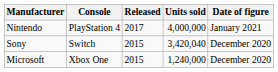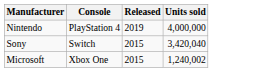 <table class="wikitable sortable" style="font-size:95%">
 <tr>
 <th>Manufacturer</th>
 <th>Console</th>
 <th>Released</th>
 <th data-sort-type="number">Units sold</th>
-<th>Date of figure</th>
 </tr>
 <tr>
 <td>Nintendo</td>
 <td>PlayStation 4</td>
-<td>2017</td>
+<td>2019</td>
 <td align=right>4,000,000</td>
-<td>January 2021</td>
 </tr>
 <tr>
 <td>Sony</td>
 <td>Switch</td>
 <td>2015</td>
 <td align=right>3,420,040</td>
-<td>December 2020</td>
 </tr>
 <tr>
 <td>Microsoft</td>
 <td>Xbox One</td>
 <td>2015</td>
-<td align=right>1,240,000</td>
-<td>December 2020</td>
+<td align=right>1,240,002</td>
 </tr>
 </table>
